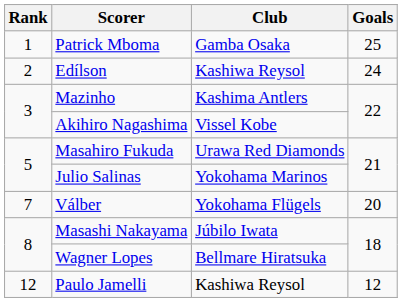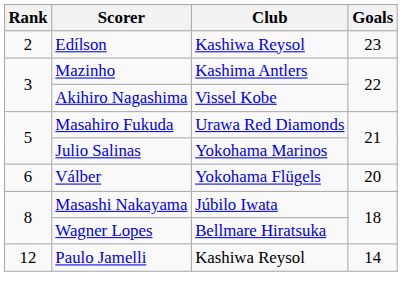 <table class="wikitable">
 <tr>
 <th>Rank</th>
 <th>Scorer</th>
 <th>Club</th>
 <th>Goals</th>
 </tr>
 <tr>
-<td align=center>1</td>
-<td> <a href='#'>Patrick Mboma</a></td>
-<td><a href='#'>Gamba Osaka</a></td>
-<td align=center>25</td>
-</tr>
-<tr>
 <td align=center>2</td>
 <td> <a href='#'>Edílson</a></td>
 <td><a href='#'>Kashiwa Reysol</a></td>
-<td align=center>24</td>
+<td align=center>23</td>
 </tr>
 <tr>
 <td rowspan=2 align=center>3</td>
 <td> <a href='#'>Mazinho</a></td>
 <td><a href='#'>Kashima Antlers</a></td>
 <td rowspan=2 align=center>22</td>
 </tr>
 <tr>
 <td> <a href='#'>Akihiro Nagashima</a></td>
 <td><a href='#'>Vissel Kobe</a></td>
 </tr>
 <tr>
 <td rowspan=2 align=center>5</td>
 <td> <a href='#'>Masahiro Fukuda</a></td>
 <td><a href='#'>Urawa Red Diamonds</a></td>
 <td rowspan=2 align=center>21</td>
 </tr>
 <tr>
 <td> <a href='#'>Julio Salinas</a></td>
 <td><a href='#'>Yokohama Marinos</a></td>
 </tr>
 <tr>
-<td align=center>7</td>
+<td align=center>6</td>
 <td> <a href='#'>Válber</a></td>
 <td><a href='#'>Yokohama Flügels</a></td>
 <td align=center>20</td>
 </tr>
 <tr>
 <td rowspan=2 align=center>8</td>
 <td> <a href='#'>Masashi Nakayama</a></td>
 <td><a href='#'>Júbilo Iwata</a></td>
 <td rowspan=2 align=center>18</td>
 </tr>
 <tr>
 <td> <a href='#'>Wagner Lopes</a></td>
 <td><a href='#'>Bellmare Hiratsuka</a></td>
 </tr>
 <tr>
 <td align=center>12</td>
 <td> <a href='#'>Paulo Jamelli</a></td>
 <td>Kashiwa Reysol</td>
-<td align=center>12</td>
+<td align=center>14</td>
 </tr>
 </table>
